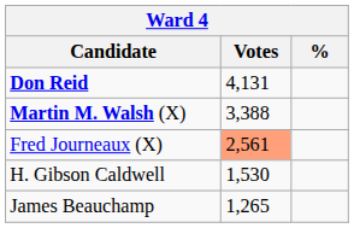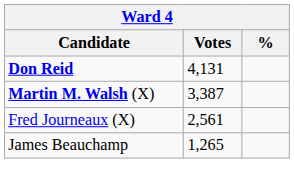 <table class="wikitable">
 <tr>
 <th colspan="3"><a href='#'>Ward 4</a></th>
 </tr>
 <tr>
 <th style="width: 170px">Candidate</th>
 <th style="width: 50px">Votes</th>
 <th style="width: 40px">%</th>
 </tr>
 <tr>
 <td><strong><a href='#'>Don Reid</a></strong></td>
 <td>4,131</td>
 <td></td>
 </tr>
 <tr>
 <td><strong><a href='#'>Martin M. Walsh</a></strong> (X)</td>
-<td>3,388</td>
+<td>3,387</td>
 <td></td>
 </tr>
 <tr>
 <td><a href='#'>Fred Journeaux</a> (X)</td>
-<td style="background: lightsalmon;">2,561</td>
-<td></td>
-</tr>
-<tr>
-<td>H. Gibson Caldwell</td>
-<td>1,530</td>
+<td>2,561</td>
 <td></td>
 </tr>
 <tr>
 <td>James Beauchamp</td>
 <td>1,265</td>
 <td></td>
 </tr>
 </table>
